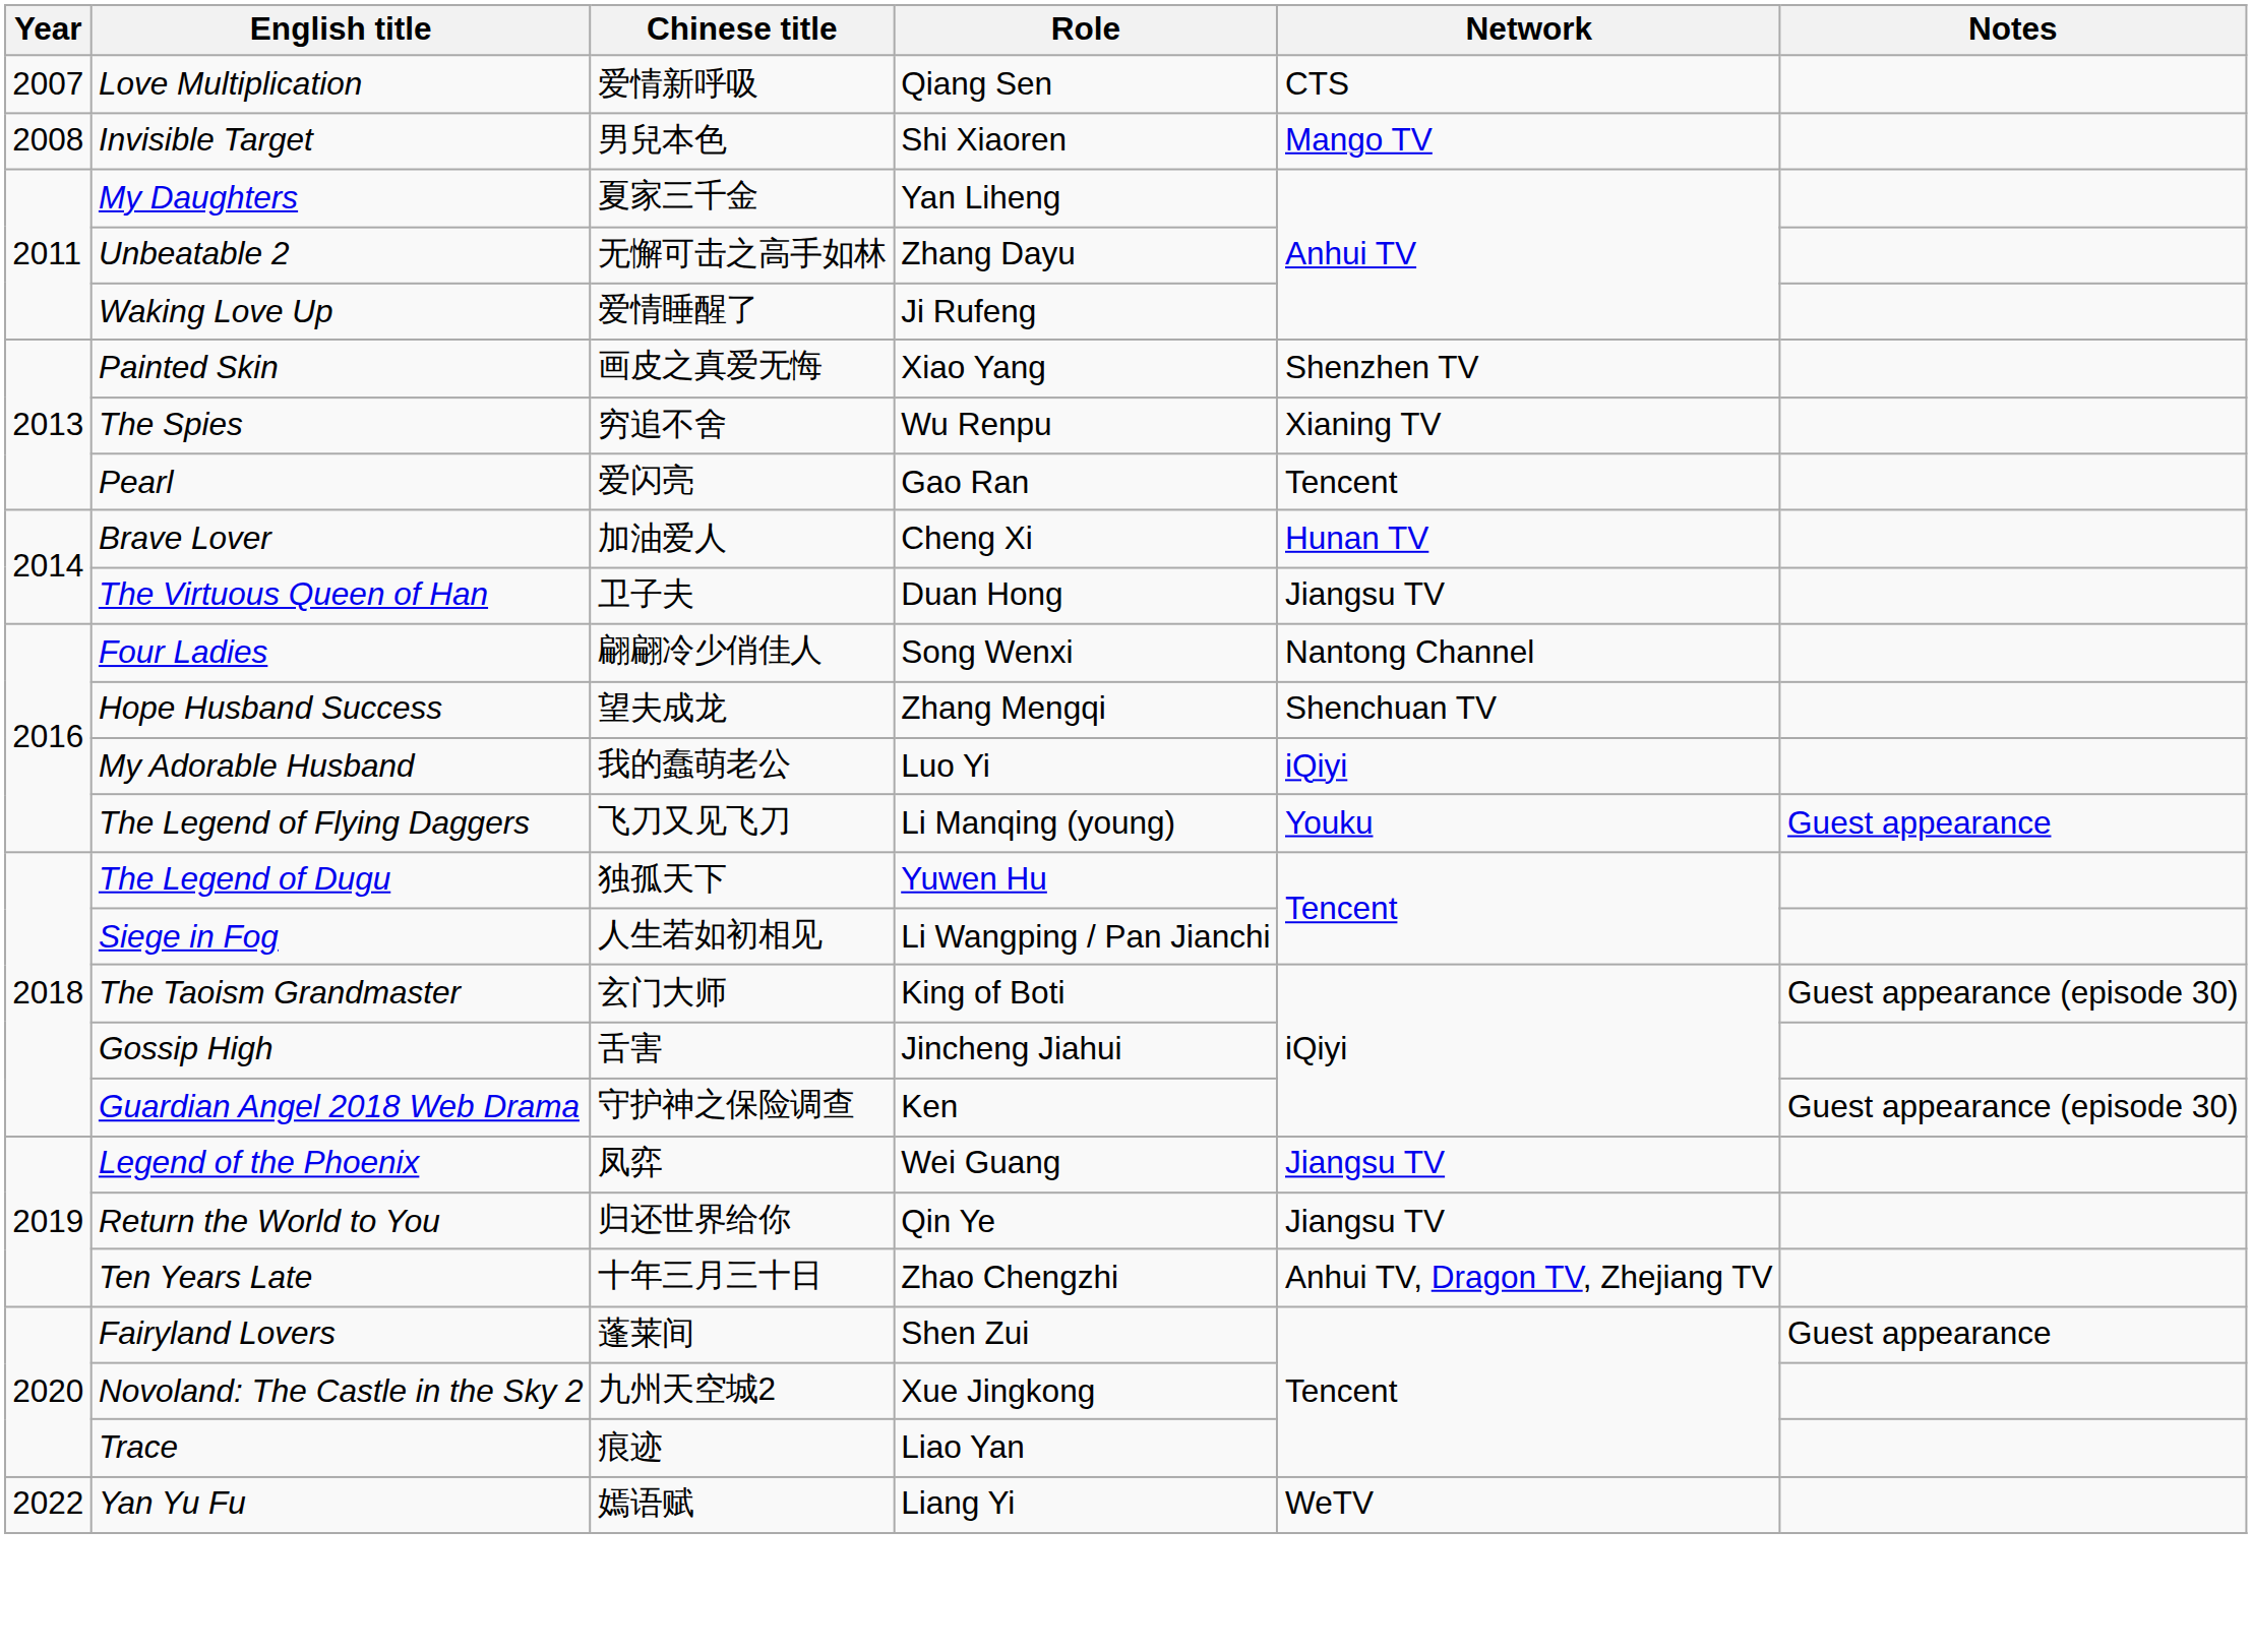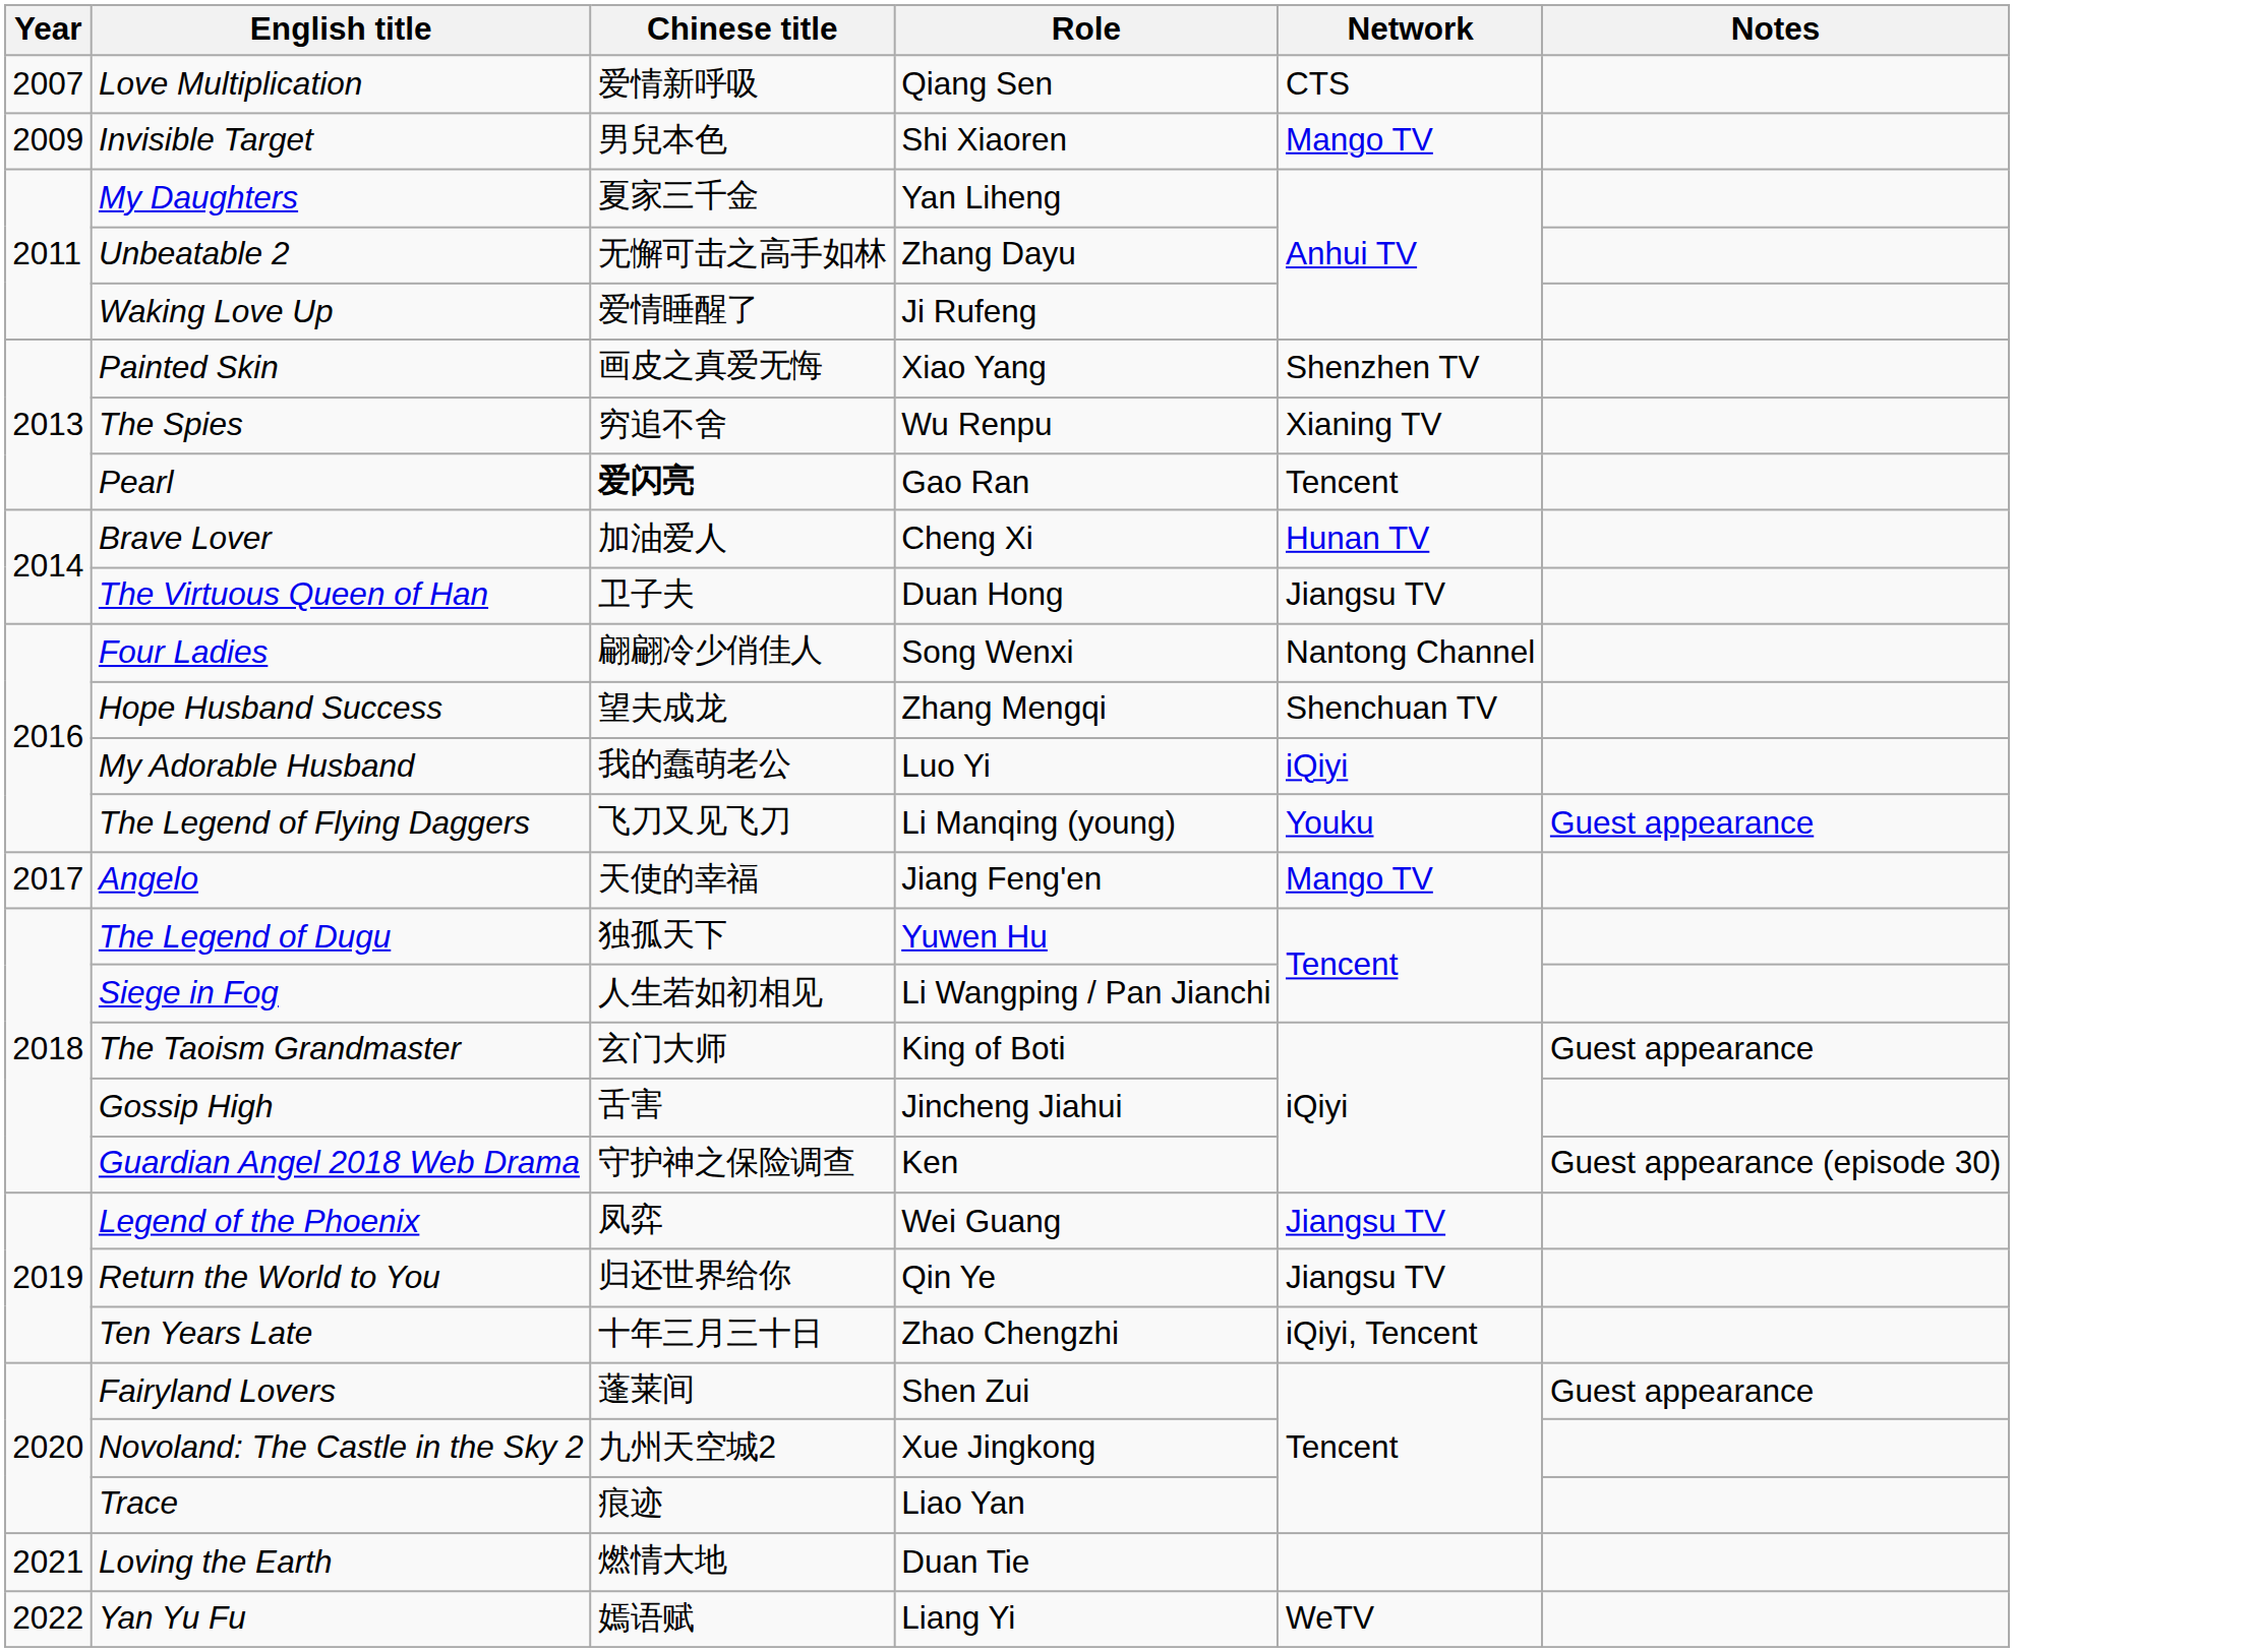 <table class="wikitable sortable">
 <tr>
 <th>Year</th>
 <th>English title</th>
 <th>Chinese title</th>
 <th>Role</th>
 <th>Network</th>
 <th>Notes</th>
 </tr>
 <tr>
 <td>2007</td>
 <td><em>Love Multiplication</em></td>
 <td>爱情新呼吸</td>
 <td>Qiang Sen</td>
 <td>CTS</td>
 <td></td>
 </tr>
 <tr>
-<td>2008</td>
+<td>2009</td>
 <td><em>Invisible Target</em></td>
 <td>男兒本色</td>
 <td>Shi Xiaoren</td>
 <td><a href='#'>Mango TV</a></td>
 <td></td>
 </tr>
 <tr>
 <td rowspan=3>2011</td>
 <td><em><a href='#'>My Daughters</a></em></td>
 <td>夏家三千金</td>
 <td>Yan Liheng</td>
 <td rowspan=3><a href='#'>Anhui TV</a></td>
 <td></td>
 </tr>
 <tr>
 <td><em>Unbeatable 2</em></td>
 <td>无懈可击之高手如林</td>
 <td>Zhang Dayu</td>
 <td></td>
 </tr>
 <tr>
 <td><em>Waking Love Up</em></td>
 <td>爱情睡醒了</td>
 <td>Ji Rufeng</td>
 <td></td>
 </tr>
 <tr>
 <td rowspan=3>2013</td>
 <td><em>Painted Skin</em></td>
 <td>画皮之真爱无悔</td>
 <td>Xiao Yang</td>
 <td>Shenzhen TV</td>
 <td></td>
 </tr>
 <tr>
 <td><em>The Spies</em></td>
 <td>穷追不舍</td>
 <td>Wu Renpu</td>
 <td>Xianing TV</td>
 <td></td>
 </tr>
 <tr>
 <td><em>Pearl</em></td>
-<td>爱闪亮</td>
+<td><strong>爱闪亮</strong></td>
 <td>Gao Ran</td>
 <td>Tencent</td>
 <td></td>
 </tr>
 <tr>
 <td rowspan=2>2014</td>
 <td><em>Brave Lover</em></td>
 <td>加油爱人</td>
 <td>Cheng Xi</td>
 <td><a href='#'>Hunan TV</a></td>
 <td></td>
 </tr>
 <tr>
 <td><em><a href='#'>The Virtuous Queen of Han</a></em></td>
 <td>卫子夫</td>
 <td>Duan Hong</td>
 <td>Jiangsu TV</td>
 <td></td>
 </tr>
 <tr>
 <td rowspan=4>2016</td>
 <td><em><a href='#'>Four Ladies</a></em></td>
 <td>翩翩冷少俏佳人</td>
 <td>Song Wenxi</td>
 <td>Nantong Channel</td>
 <td></td>
 </tr>
 <tr>
 <td><em>Hope Husband Success</em></td>
 <td>望夫成龙</td>
 <td>Zhang Mengqi</td>
 <td>Shenchuan TV</td>
 <td></td>
 </tr>
 <tr>
 <td><em>My Adorable Husband</em></td>
 <td>我的蠢萌老公</td>
 <td>Luo Yi</td>
 <td><a href='#'>iQiyi</a></td>
 <td></td>
 </tr>
 <tr>
 <td><em>The Legend of Flying Daggers</em></td>
 <td>飞刀又见飞刀</td>
 <td>Li Manqing (young)</td>
 <td><a href='#'>Youku</a></td>
 <td><a href='#'>Guest appearance</a></td>
 </tr>
 <tr>
+<td>2017</td>
+<td><em><a href='#'>Angelo</a></em></td>
+<td>天使的幸福</td>
+<td>Jiang Feng'en</td>
+<td><a href='#'>Mango TV</a></td>
+<td></td>
+</tr>
+<tr>
 <td rowspan=5>2018</td>
 <td><em><a href='#'>The Legend of Dugu</a></em></td>
 <td>独孤天下</td>
 <td><a href='#'>Yuwen Hu</a></td>
 <td rowspan=2><a href='#'>Tencent</a></td>
 <td></td>
 </tr>
 <tr>
 <td><em><a href='#'>Siege in Fog</a></em></td>
 <td>人生若如初相见</td>
 <td>Li Wangping / Pan Jianchi</td>
 <td></td>
 </tr>
 <tr>
 <td><em>The Taoism Grandmaster</em></td>
 <td>玄门大师</td>
 <td>King of Boti</td>
 <td rowspan=3>iQiyi</td>
-<td>Guest appearance (episode 30)</td>
+<td>Guest appearance</td>
 </tr>
 <tr>
 <td><em>Gossip High</em></td>
 <td>舌害</td>
 <td>Jincheng Jiahui</td>
 <td></td>
 </tr>
 <tr>
 <td><em><a href='#'>Guardian Angel 2018 Web Drama</a></em></td>
 <td>守护神之保险调查</td>
 <td>Ken</td>
 <td>Guest appearance (episode 30)</td>
 </tr>
 <tr>
 <td rowspan=3>2019</td>
 <td><em><a href='#'>Legend of the Phoenix</a></em></td>
 <td>凤弈</td>
 <td>Wei Guang</td>
 <td><a href='#'>Jiangsu TV</a></td>
 <td></td>
 </tr>
 <tr>
 <td><em>Return the World to You</em></td>
 <td>归还世界给你</td>
 <td>Qin Ye</td>
 <td>Jiangsu TV</td>
 <td></td>
 </tr>
 <tr>
 <td><em>Ten Years Late</em></td>
 <td>十年三月三十日</td>
 <td>Zhao Chengzhi</td>
-<td>Anhui TV, <a href='#'>Dragon TV</a>, Zhejiang TV</td>
+<td>iQiyi, Tencent</td>
 <td></td>
 </tr>
 <tr>
 <td rowspan=3>2020</td>
 <td><em>Fairyland Lovers</em></td>
 <td>蓬莱间</td>
 <td>Shen Zui</td>
 <td rowspan=3>Tencent</td>
 <td>Guest appearance</td>
 </tr>
 <tr>
 <td><em>Novoland: The Castle in the Sky 2</em></td>
 <td>九州天空城2</td>
 <td>Xue Jingkong</td>
 <td></td>
 </tr>
 <tr>
 <td><em>Trace</em></td>
 <td>痕迹</td>
 <td>Liao Yan</td>
 <td></td>
 </tr>
 <tr>
+<td>2021</td>
+<td><em>Loving the Earth</em></td>
+<td>燃情大地</td>
+<td>Duan Tie</td>
+<td></td>
+<td></td>
+</tr>
+<tr>
 <td>2022</td>
 <td><em>Yan Yu Fu</em></td>
 <td>嫣语赋</td>
 <td>Liang Yi</td>
 <td>WeTV</td>
 <td></td>
 </tr>
 <tr>
 </tr>
 </table>
